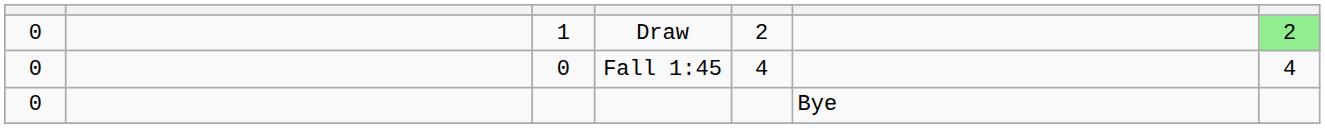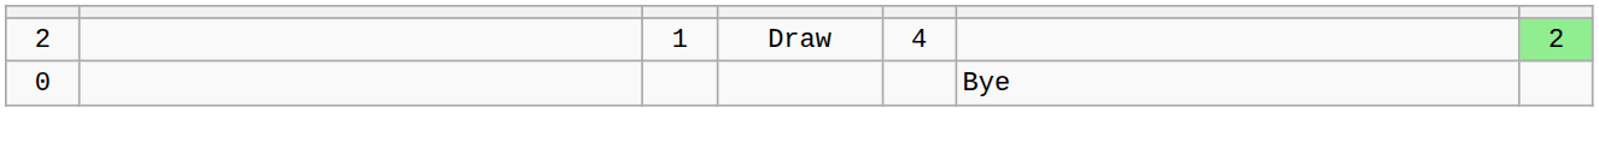 <table class="wikitable" style="text-align: center;">
 <tr>
 <th width=30></th>
 <th width=270></th>
 <th width=30></th>
 <th width=75></th>
 <th width=30></th>
 <th width=270></th>
 <th width=30></th>
 </tr>
 <tr>
-<td>0</td>
+<td>2</td>
 <td align=left></td>
 <td>1</td>
 <td>Draw</td>
-<td>2</td>
+<td>4</td>
 <td align=left></td>
 <td style="background: lightgreen;">2</td>
-</tr>
-<tr>
-<td>0</td>
-<td align=left><strong></strong></td>
-<td>0</td>
-<td>Fall 1:45</td>
-<td>4</td>
-<td align=left></td>
-<td>4</td>
 </tr>
 <tr>
 <td>0</td>
 <td align=left><strong></strong></td>
 <td></td>
 <td></td>
 <td></td>
 <td align=left>Bye</td>
 <td></td>
 </tr>
 </table>
